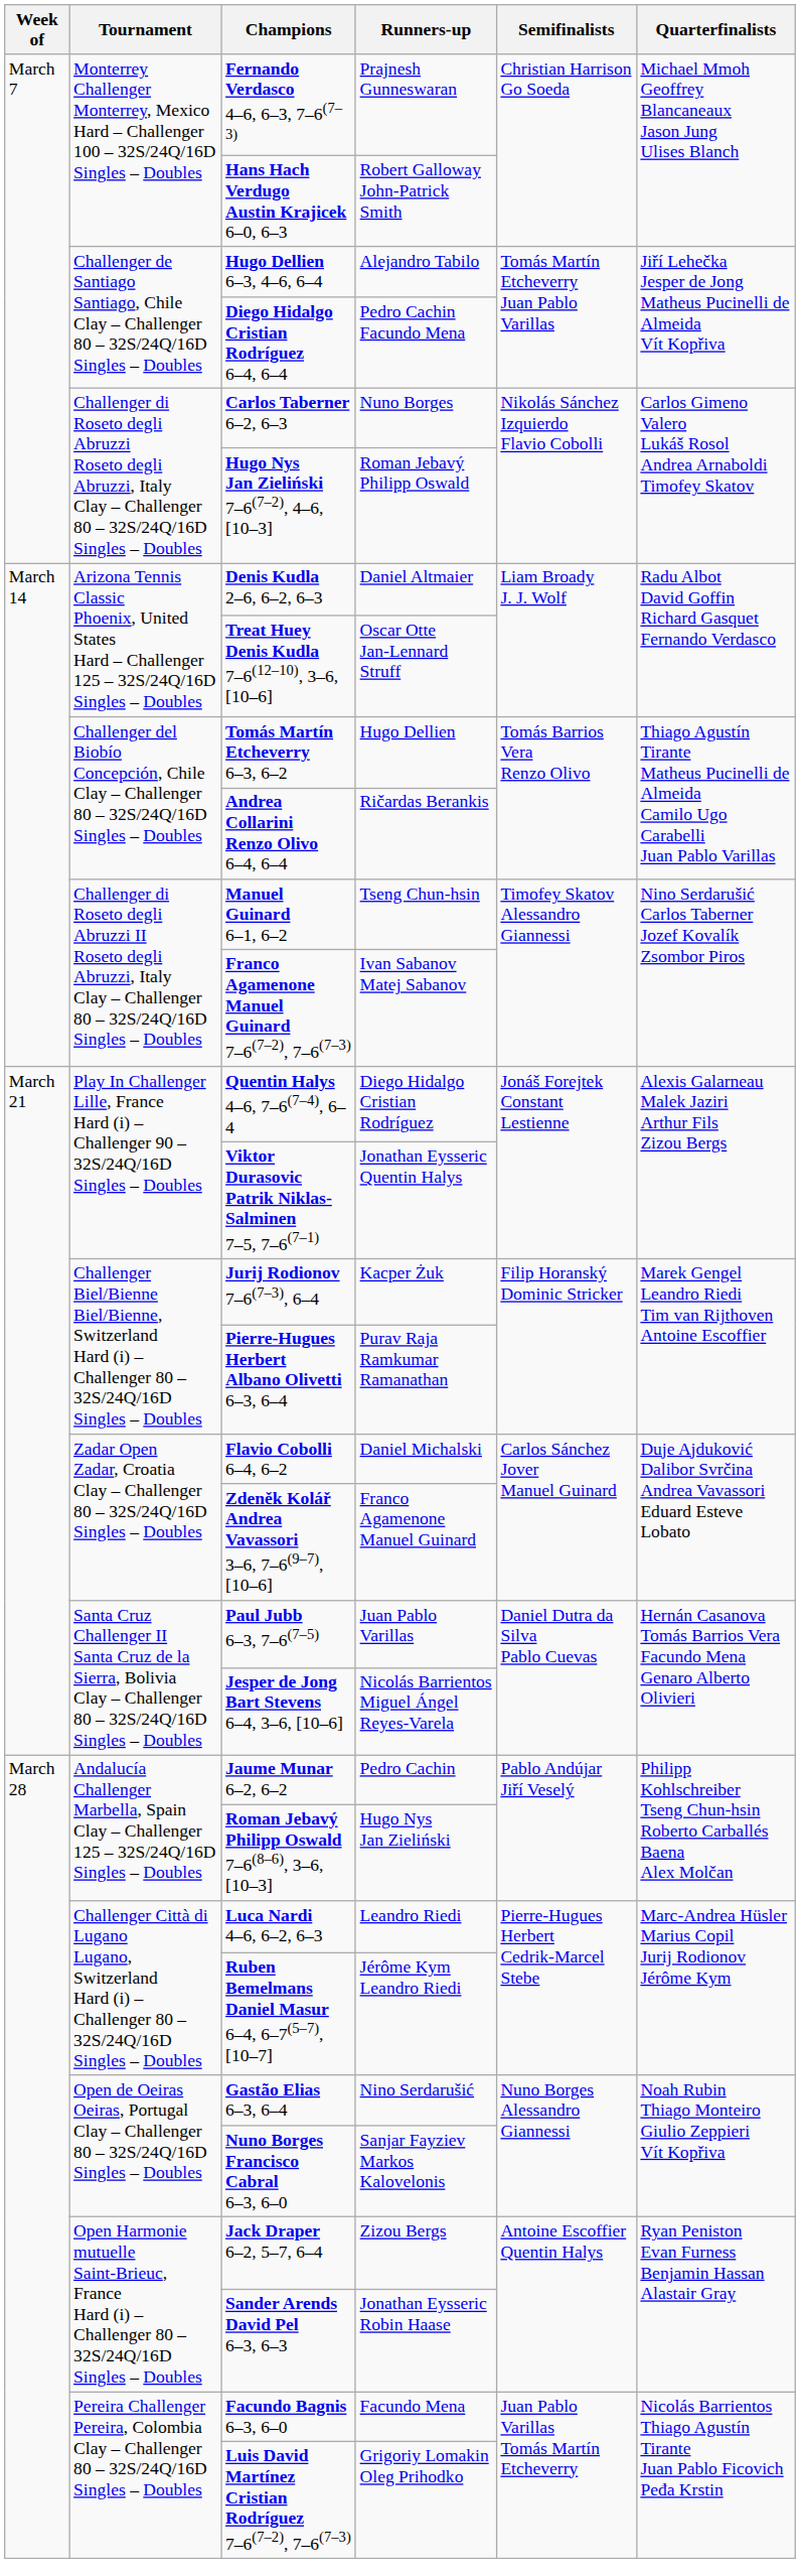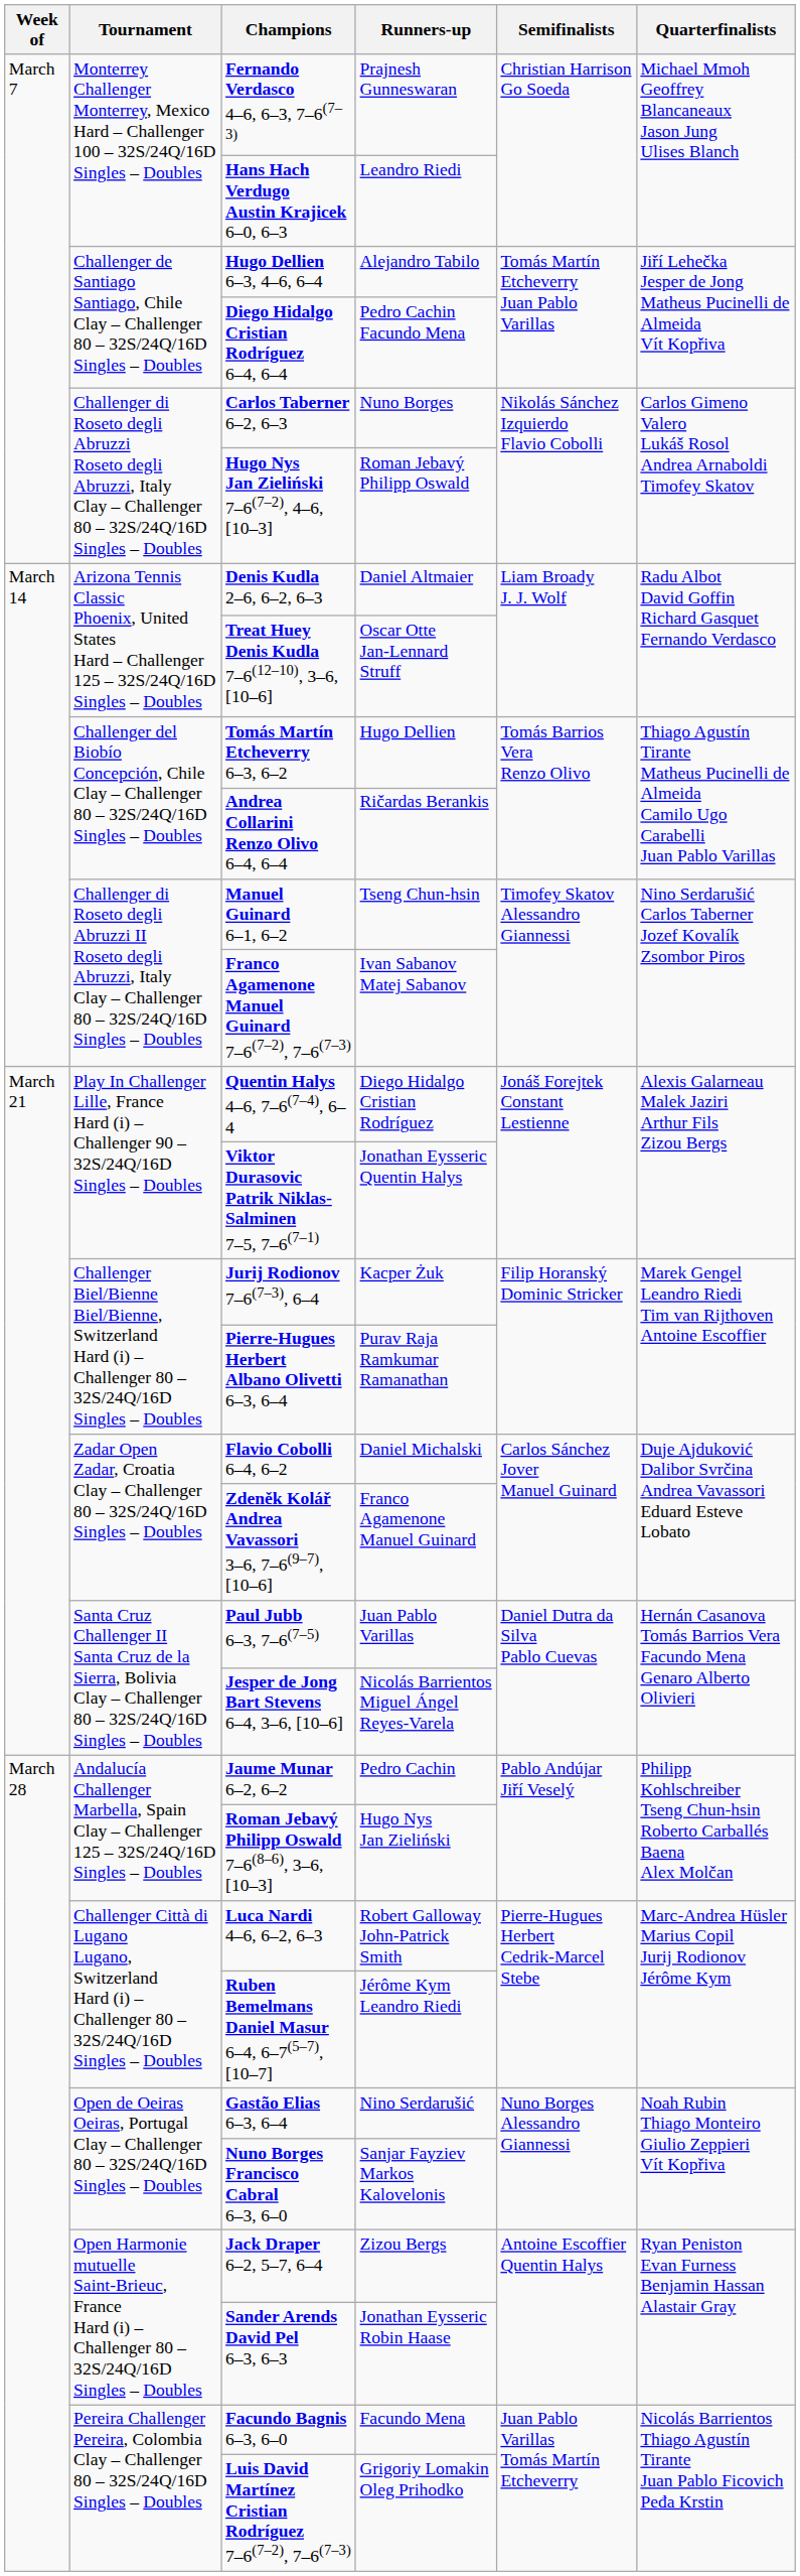 <table class="wikitable" style="font-size:85%;">
 <tr>
 <th width=75>Week of</th>
 <th width=250>Tournament</th>
 <th width=210>Champions</th>
 <th width=210>Runners-up</th>
 <th width=210>Semifinalists</th>
 <th width=210>Quarterfinalists</th>
 </tr>
 <tr valign=top>
 <td rowspan=6>March 7</td>
 <td rowspan=2><a href='#'>Monterrey Challenger</a><br><a href='#'>Monterrey</a>, Mexico <br> Hard – Challenger 100 – 32S/24Q/16D<br><a href='#'>Singles</a> – <a href='#'>Doubles</a></td>
 <td> <strong><a href='#'>Fernando Verdasco</a></strong><br>4–6, 6–3, 7–6<sup>(7–3)</sup></td>
 <td> <a href='#'>Prajnesh Gunneswaran</a></td>
 <td rowspan=2> <a href='#'>Christian Harrison</a> <br>  <a href='#'>Go Soeda</a></td>
 <td rowspan=2> <a href='#'>Michael Mmoh</a> <br> <a href='#'>Geoffrey Blancaneaux</a> <br> <a href='#'>Jason Jung</a> <br>  <a href='#'>Ulises Blanch</a></td>
 </tr>
 <tr valign=top>
 <td> <strong><a href='#'>Hans Hach Verdugo</a></strong><br> <strong><a href='#'>Austin Krajicek</a></strong><br>6–0, 6–3</td>
-<td> <a href='#'>Robert Galloway</a><br> <a href='#'>John-Patrick Smith</a></td>
+<td> <a href='#'>Leandro Riedi</a></td>
 </tr>
 <tr valign=top>
 <td rowspan=2><a href='#'>Challenger de Santiago</a><br><a href='#'>Santiago</a>, Chile <br> Clay – Challenger 80 – 32S/24Q/16D<br><a href='#'>Singles</a> – <a href='#'>Doubles</a></td>
 <td> <strong><a href='#'>Hugo Dellien</a></strong><br>6–3, 4–6, 6–4</td>
 <td> <a href='#'>Alejandro Tabilo</a></td>
 <td rowspan=2> <a href='#'>Tomás Martín Etcheverry</a> <br>  <a href='#'>Juan Pablo Varillas</a></td>
 <td rowspan=2> <a href='#'>Jiří Lehečka</a> <br> <a href='#'>Jesper de Jong</a> <br> <a href='#'>Matheus Pucinelli de Almeida</a> <br>  <a href='#'>Vít Kopřiva</a></td>
 </tr>
 <tr valign=top>
 <td> <strong><a href='#'>Diego Hidalgo</a></strong><br> <strong><a href='#'>Cristian Rodríguez</a></strong><br>6–4, 6–4</td>
 <td> <a href='#'>Pedro Cachin</a><br> <a href='#'>Facundo Mena</a></td>
 </tr>
 <tr valign=top>
 <td rowspan=2><a href='#'>Challenger di Roseto degli Abruzzi</a><br><a href='#'>Roseto degli Abruzzi</a>, Italy <br> Clay – Challenger 80 – 32S/24Q/16D<br><a href='#'>Singles</a> – <a href='#'>Doubles</a></td>
 <td> <strong><a href='#'>Carlos Taberner</a></strong><br>6–2, 6–3</td>
 <td> <a href='#'>Nuno Borges</a></td>
 <td rowspan=2> <a href='#'>Nikolás Sánchez Izquierdo</a> <br>   <a href='#'>Flavio Cobolli</a></td>
 <td rowspan=2> <a href='#'>Carlos Gimeno Valero</a> <br> <a href='#'>Lukáš Rosol</a> <br> <a href='#'>Andrea Arnaboldi</a> <br>  <a href='#'>Timofey Skatov</a></td>
 </tr>
 <tr valign=top>
 <td> <strong><a href='#'>Hugo Nys</a></strong><br> <strong><a href='#'>Jan Zieliński</a></strong><br>7–6<sup>(7–2)</sup>, 4–6, [10–3]</td>
 <td> <a href='#'>Roman Jebavý</a><br> <a href='#'>Philipp Oswald</a></td>
 </tr>
 <tr valign=top>
 <td rowspan=6>March 14</td>
 <td rowspan=2><a href='#'>Arizona Tennis Classic</a><br><a href='#'>Phoenix</a>, United States <br> Hard – Challenger 125 – 32S/24Q/16D<br><a href='#'>Singles</a> – <a href='#'>Doubles</a></td>
 <td> <strong><a href='#'>Denis Kudla</a></strong><br>2–6, 6–2, 6–3</td>
 <td> <a href='#'>Daniel Altmaier</a></td>
 <td rowspan=2> <a href='#'>Liam Broady</a> <br>  <a href='#'>J. J. Wolf</a></td>
 <td rowspan=2> <a href='#'>Radu Albot</a> <br>  <a href='#'>David Goffin</a> <br> <a href='#'>Richard Gasquet</a> <br>  <a href='#'>Fernando Verdasco</a></td>
 </tr>
 <tr valign=top>
 <td> <strong><a href='#'>Treat Huey</a></strong><br> <strong><a href='#'>Denis Kudla</a></strong><br>7–6<sup>(12–10)</sup>, 3–6, [10–6]</td>
 <td> <a href='#'>Oscar Otte</a><br> <a href='#'>Jan-Lennard Struff</a></td>
 </tr>
 <tr valign=top>
 <td rowspan=2><a href='#'>Challenger del Biobío</a><br><a href='#'>Concepción</a>, Chile <br> Clay – Challenger 80 – 32S/24Q/16D<br><a href='#'>Singles</a> – <a href='#'>Doubles</a></td>
 <td> <strong><a href='#'>Tomás Martín Etcheverry</a></strong><br>6–3, 6–2</td>
 <td> <a href='#'>Hugo Dellien</a></td>
 <td rowspan=2> <a href='#'>Tomás Barrios Vera</a> <br>  <a href='#'>Renzo Olivo</a></td>
 <td rowspan=2> <a href='#'>Thiago Agustín Tirante</a> <br> <a href='#'>Matheus Pucinelli de Almeida</a> <br> <a href='#'>Camilo Ugo Carabelli</a> <br>  <a href='#'>Juan Pablo Varillas</a></td>
 </tr>
 <tr valign=top>
 <td> <strong><a href='#'>Andrea Collarini</a></strong><br> <strong><a href='#'>Renzo Olivo</a></strong><br>6–4, 6–4</td>
 <td> <a href='#'>Ričardas Berankis</a></td>
 </tr>
 <tr valign=top>
 <td rowspan=2><a href='#'>Challenger di Roseto degli Abruzzi II</a><br><a href='#'>Roseto degli Abruzzi</a>, Italy <br> Clay – Challenger 80 – 32S/24Q/16D<br><a href='#'>Singles</a> – <a href='#'>Doubles</a></td>
 <td> <strong><a href='#'>Manuel Guinard</a></strong><br>6–1, 6–2</td>
 <td> <a href='#'>Tseng Chun-hsin</a></td>
 <td rowspan=2> <a href='#'>Timofey Skatov</a> <br>  <a href='#'>Alessandro Giannessi</a></td>
 <td rowspan=2> <a href='#'>Nino Serdarušić</a> <br> <a href='#'>Carlos Taberner</a> <br> <a href='#'>Jozef Kovalík</a> <br>  <a href='#'>Zsombor Piros</a></td>
 </tr>
 <tr valign=top>
 <td> <strong><a href='#'>Franco Agamenone</a></strong><br> <strong><a href='#'>Manuel Guinard</a></strong><br>7–6<sup>(7–2)</sup>, 7–6<sup>(7–3)</sup></td>
 <td> <a href='#'>Ivan Sabanov</a><br> <a href='#'>Matej Sabanov</a></td>
 </tr>
 <tr valign=top>
 <td rowspan=8>March 21</td>
 <td rowspan=2><a href='#'>Play In Challenger</a><br><a href='#'>Lille</a>, France <br> Hard (i) – Challenger 90 – 32S/24Q/16D<br><a href='#'>Singles</a> – <a href='#'>Doubles</a></td>
 <td> <strong><a href='#'>Quentin Halys</a></strong><br>4–6, 7–6<sup>(7–4)</sup>, 6–4</td>
 <td> <a href='#'>Diego Hidalgo</a><br> <a href='#'>Cristian Rodríguez</a></td>
 <td rowspan=2> <a href='#'>Jonáš Forejtek</a> <br>  <a href='#'>Constant Lestienne</a></td>
 <td rowspan=2> <a href='#'>Alexis Galarneau</a> <br> <a href='#'>Malek Jaziri</a> <br>  <a href='#'>Arthur Fils</a> <br>  <a href='#'>Zizou Bergs</a></td>
 </tr>
 <tr valign=top>
 <td> <strong><a href='#'>Viktor Durasovic</a></strong><br> <strong><a href='#'>Patrik Niklas-Salminen</a></strong><br>7–5, 7–6<sup>(7–1)</sup></td>
 <td> <a href='#'>Jonathan Eysseric</a><br> <a href='#'>Quentin Halys</a></td>
 </tr>
 <tr valign=top>
 <td rowspan=2><a href='#'>Challenger Biel/Bienne</a><br><a href='#'>Biel/Bienne</a>, Switzerland <br> Hard (i) – Challenger 80 – 32S/24Q/16D<br><a href='#'>Singles</a> – <a href='#'>Doubles</a></td>
 <td> <strong><a href='#'>Jurij Rodionov</a></strong><br>7–6<sup>(7–3)</sup>, 6–4</td>
 <td> <a href='#'>Kacper Żuk</a></td>
 <td rowspan=2> <a href='#'>Filip Horanský</a> <br>  <a href='#'>Dominic Stricker</a></td>
 <td rowspan=2> <a href='#'>Marek Gengel</a> <br> <a href='#'>Leandro Riedi</a> <br> <a href='#'>Tim van Rijthoven</a> <br>  <a href='#'>Antoine Escoffier</a></td>
 </tr>
 <tr valign=top>
 <td> <strong><a href='#'>Pierre-Hugues Herbert</a></strong><br> <strong><a href='#'>Albano Olivetti</a></strong><br>6–3, 6–4</td>
 <td> <a href='#'>Purav Raja</a><br> <a href='#'>Ramkumar Ramanathan</a></td>
 </tr>
 <tr valign=top>
 <td rowspan=2><a href='#'>Zadar Open</a><br><a href='#'>Zadar</a>, Croatia <br> Clay – Challenger 80 – 32S/24Q/16D<br><a href='#'>Singles</a> – <a href='#'>Doubles</a></td>
 <td> <strong><a href='#'>Flavio Cobolli</a></strong><br>6–4, 6–2</td>
 <td> <a href='#'>Daniel Michalski</a></td>
 <td rowspan=2> <a href='#'>Carlos Sánchez Jover</a> <br>  <a href='#'>Manuel Guinard</a></td>
 <td rowspan=2> <a href='#'>Duje Ajduković</a> <br> <a href='#'>Dalibor Svrčina</a> <br>  <a href='#'>Andrea Vavassori</a> <br>  Eduard Esteve Lobato</td>
 </tr>
 <tr valign=top>
 <td> <strong><a href='#'>Zdeněk Kolář</a></strong><br> <strong><a href='#'>Andrea Vavassori</a></strong><br>3–6, 7–6<sup>(9–7)</sup>, [10–6]</td>
 <td> <a href='#'>Franco Agamenone</a><br> <a href='#'>Manuel Guinard</a></td>
 </tr>
 <tr valign=top>
 <td rowspan=2><a href='#'>Santa Cruz Challenger II</a><br><a href='#'>Santa Cruz de la Sierra</a>, Bolivia <br> Clay – Challenger 80 – 32S/24Q/16D<br><a href='#'>Singles</a> – <a href='#'>Doubles</a></td>
 <td> <strong><a href='#'>Paul Jubb</a></strong><br>6–3, 7–6<sup>(7–5)</sup></td>
 <td> <a href='#'>Juan Pablo Varillas</a></td>
 <td rowspan=2> <a href='#'>Daniel Dutra da Silva</a> <br>  <a href='#'>Pablo Cuevas</a></td>
 <td rowspan=2> <a href='#'>Hernán Casanova</a> <br> <a href='#'>Tomás Barrios Vera</a> <br> <a href='#'>Facundo Mena</a> <br>  <a href='#'>Genaro Alberto Olivieri</a></td>
 </tr>
 <tr valign=top>
 <td> <strong><a href='#'>Jesper de Jong</a></strong><br> <strong><a href='#'>Bart Stevens</a></strong><br>6–4, 3–6, [10–6]</td>
 <td> <a href='#'>Nicolás Barrientos</a><br> <a href='#'>Miguel Ángel Reyes-Varela</a></td>
 </tr>
 <tr valign=top>
 <td rowspan=10>March 28</td>
 <td rowspan=2><a href='#'>Andalucía Challenger</a><br><a href='#'>Marbella</a>, Spain <br> Clay – Challenger 125 – 32S/24Q/16D<br><a href='#'>Singles</a> – <a href='#'>Doubles</a></td>
 <td> <strong><a href='#'>Jaume Munar</a></strong><br>6–2, 6–2</td>
 <td> <a href='#'>Pedro Cachin</a></td>
 <td rowspan=2> <a href='#'>Pablo Andújar</a> <br>  <a href='#'>Jiří Veselý</a></td>
 <td rowspan=2> <a href='#'>Philipp Kohlschreiber</a> <br> <a href='#'>Tseng Chun-hsin</a> <br> <a href='#'>Roberto Carballés Baena</a> <br>  <a href='#'>Alex Molčan</a></td>
 </tr>
 <tr valign=top>
 <td> <strong><a href='#'>Roman Jebavý</a></strong><br> <strong><a href='#'>Philipp Oswald</a></strong><br>7–6<sup>(8–6)</sup>, 3–6, [10–3]</td>
 <td> <a href='#'>Hugo Nys</a><br> <a href='#'>Jan Zieliński</a></td>
 </tr>
 <tr valign=top>
 <td rowspan=2><a href='#'>Challenger Città di Lugano</a><br><a href='#'>Lugano</a>, Switzerland <br> Hard (i) – Challenger 80 – 32S/24Q/16D<br><a href='#'>Singles</a> – <a href='#'>Doubles</a></td>
 <td> <strong><a href='#'>Luca Nardi</a></strong><br>4–6, 6–2, 6–3</td>
-<td> <a href='#'>Leandro Riedi</a></td>
+<td> <a href='#'>Robert Galloway</a><br> <a href='#'>John-Patrick Smith</a></td>
 <td rowspan=2> <a href='#'>Pierre-Hugues Herbert</a> <br>  <a href='#'>Cedrik-Marcel Stebe</a></td>
 <td rowspan=2> <a href='#'>Marc-Andrea Hüsler</a> <br> <a href='#'>Marius Copil</a> <br> <a href='#'>Jurij Rodionov</a> <br>  <a href='#'>Jérôme Kym</a></td>
 </tr>
 <tr valign=top>
 <td> <strong><a href='#'>Ruben Bemelmans</a></strong><br> <strong><a href='#'>Daniel Masur</a></strong><br>6–4, 6–7<sup>(5–7)</sup>, [10–7]</td>
 <td> <a href='#'>Jérôme Kym</a><br> <a href='#'>Leandro Riedi</a></td>
 </tr>
 <tr valign=top>
 <td rowspan=2><a href='#'>Open de Oeiras</a><br><a href='#'>Oeiras</a>, Portugal <br> Clay – Challenger 80 – 32S/24Q/16D<br><a href='#'>Singles</a> – <a href='#'>Doubles</a></td>
 <td> <strong><a href='#'>Gastão Elias</a></strong><br>6–3, 6–4</td>
 <td> <a href='#'>Nino Serdarušić</a></td>
 <td rowspan=2> <a href='#'>Nuno Borges</a> <br>  <a href='#'>Alessandro Giannessi</a></td>
 <td rowspan=2> <a href='#'>Noah Rubin</a> <br> <a href='#'>Thiago Monteiro</a> <br> <a href='#'>Giulio Zeppieri</a> <br>  <a href='#'>Vít Kopřiva</a></td>
 </tr>
 <tr valign=top>
 <td> <strong><a href='#'>Nuno Borges</a></strong><br> <strong><a href='#'>Francisco Cabral</a></strong><br>6–3, 6–0</td>
 <td> <a href='#'>Sanjar Fayziev</a><br> <a href='#'>Markos Kalovelonis</a></td>
 </tr>
 <tr valign=top>
 <td rowspan=2><a href='#'>Open Harmonie mutuelle</a><br><a href='#'>Saint-Brieuc</a>, France <br> Hard (i) – Challenger 80 – 32S/24Q/16D<br><a href='#'>Singles</a> – <a href='#'>Doubles</a></td>
 <td> <strong><a href='#'>Jack Draper</a></strong><br>6–2, 5–7, 6–4</td>
 <td> <a href='#'>Zizou Bergs</a></td>
 <td rowspan=2> <a href='#'>Antoine Escoffier</a> <br>  <a href='#'>Quentin Halys</a></td>
 <td rowspan=2> <a href='#'>Ryan Peniston</a> <br> <a href='#'>Evan Furness</a> <br> <a href='#'>Benjamin Hassan</a> <br>  <a href='#'>Alastair Gray</a></td>
 </tr>
 <tr valign=top>
 <td> <strong><a href='#'>Sander Arends</a></strong><br> <strong><a href='#'>David Pel</a></strong><br>6–3, 6–3</td>
 <td> <a href='#'>Jonathan Eysseric</a><br> <a href='#'>Robin Haase</a></td>
 </tr>
 <tr valign=top>
 <td rowspan=2><a href='#'>Pereira Challenger</a><br><a href='#'>Pereira</a>, Colombia <br> Clay – Challenger 80 – 32S/24Q/16D<br><a href='#'>Singles</a> – <a href='#'>Doubles</a></td>
 <td> <strong><a href='#'>Facundo Bagnis</a></strong><br>6–3, 6–0</td>
 <td> <a href='#'>Facundo Mena</a></td>
 <td rowspan=2> <a href='#'>Juan Pablo Varillas</a> <br>  <a href='#'>Tomás Martín Etcheverry</a></td>
 <td rowspan=2> <a href='#'>Nicolás Barrientos</a> <br> <a href='#'>Thiago Agustín Tirante</a> <br> <a href='#'>Juan Pablo Ficovich</a> <br>  <a href='#'>Peđa Krstin</a></td>
 </tr>
 <tr valign=top>
 <td> <strong><a href='#'>Luis David Martínez</a></strong><br> <strong><a href='#'>Cristian Rodríguez</a></strong><br>7–6<sup>(7–2)</sup>, 7–6<sup>(7–3)</sup></td>
 <td> <a href='#'>Grigoriy Lomakin</a><br> <a href='#'>Oleg Prihodko</a></td>
 </tr>
 </table>
